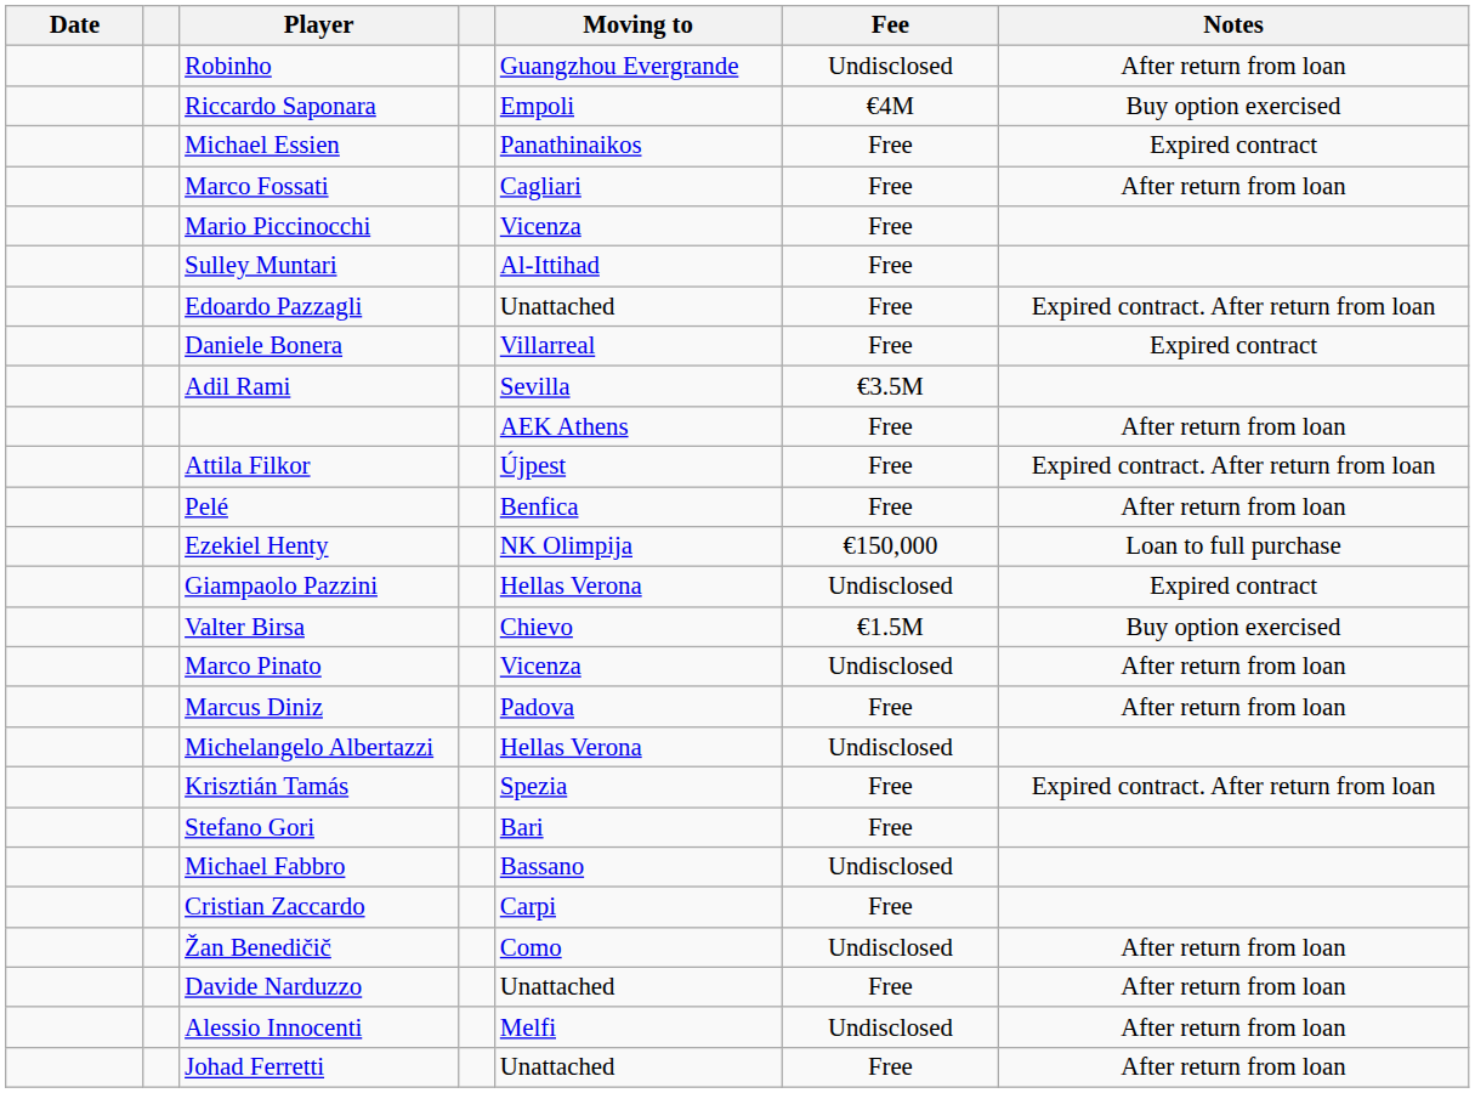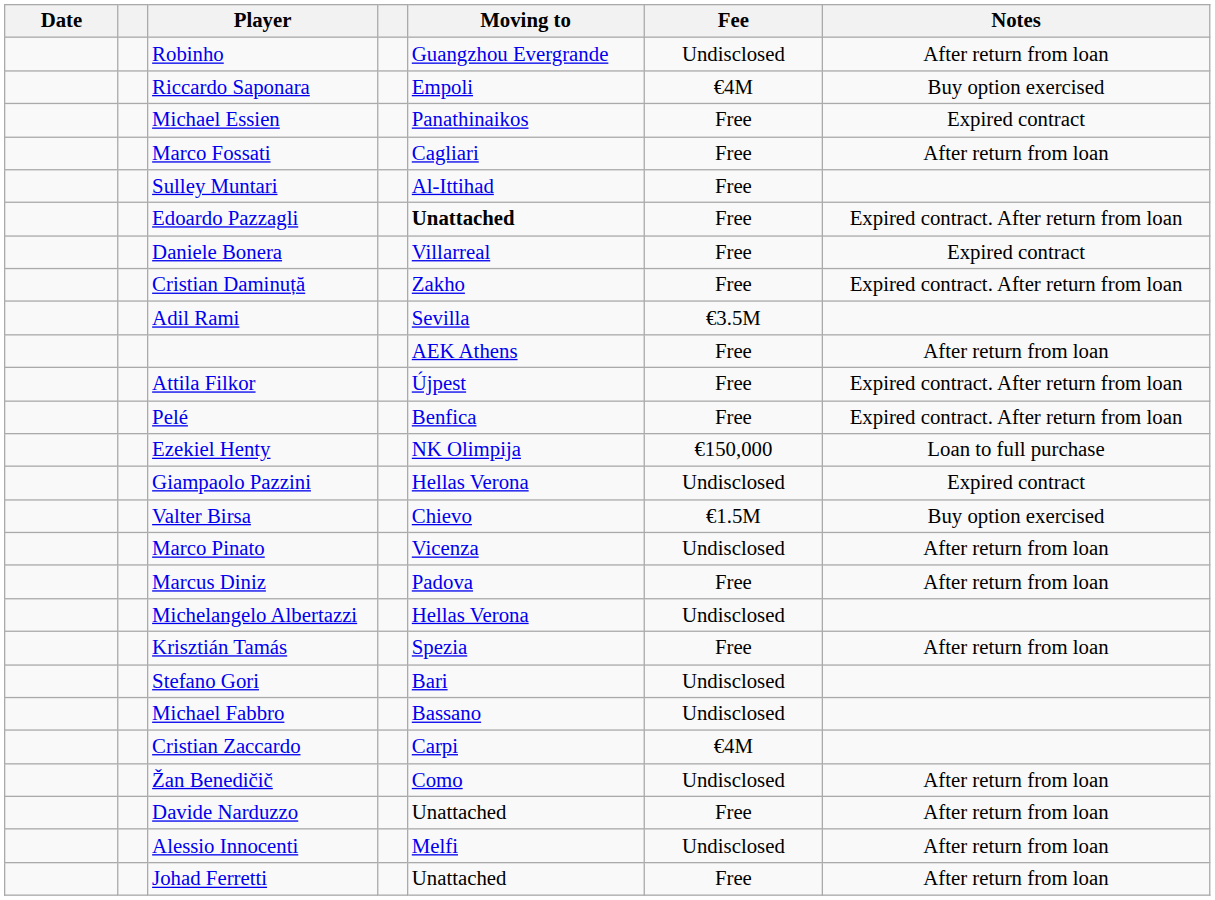 <table class="wikitable sortable">
 <tr>
 <th style="width:80px;">Date</th>
 <th style="width:15px;"></th>
 <th style="width:170px;">Player</th>
 <th style="width:15px;"></th>
 <th style="width:175px;">Moving to</th>
 <th style="width:130px;" class="unsortable">Fee</th>
 <th style="width:290px;" class="unsortable">Notes</th>
 </tr>
 <tr>
 <td></td>
 <td align=center></td>
 <td> <a href='#'>Robinho</a></td>
 <td></td>
 <td> <a href='#'>Guangzhou Evergrande</a></td>
 <td align=center>Undisclosed</td>
 <td align=center>After return from loan</td>
 </tr>
 <tr>
 <td></td>
 <td align=center></td>
 <td> <a href='#'>Riccardo Saponara</a></td>
 <td></td>
 <td> <a href='#'>Empoli</a></td>
 <td align=center>€4M</td>
 <td align=center>Buy option exercised</td>
 </tr>
 <tr>
 <td></td>
 <td align=center></td>
 <td> <a href='#'>Michael Essien</a></td>
 <td></td>
 <td> <a href='#'>Panathinaikos</a></td>
 <td align=center>Free</td>
 <td align=center>Expired contract</td>
 </tr>
 <tr>
 <td></td>
 <td align=center></td>
 <td> <a href='#'>Marco Fossati</a></td>
 <td></td>
 <td> <a href='#'>Cagliari</a></td>
 <td align=center>Free</td>
 <td align=center>After return from loan</td>
 </tr>
 <tr>
 <td></td>
 <td align=center></td>
-<td> <a href='#'>Mario Piccinocchi</a></td>
-<td></td>
-<td> <a href='#'>Vicenza</a></td>
-<td align=center>Free</td>
-<td align=center></td>
-</tr>
-<tr>
-<td></td>
-<td align=center></td>
 <td> <a href='#'>Sulley Muntari</a></td>
 <td></td>
 <td> <a href='#'>Al-Ittihad</a></td>
 <td align=center>Free</td>
 <td align=center></td>
 </tr>
 <tr>
 <td></td>
 <td align=center></td>
 <td> <a href='#'>Edoardo Pazzagli</a></td>
 <td></td>
-<td>Unattached</td>
+<td><strong>Unattached</strong></td>
 <td align=center>Free</td>
 <td align=center>Expired contract. After return from loan</td>
 </tr>
 <tr>
 <td></td>
 <td align=center></td>
 <td> <a href='#'>Daniele Bonera</a></td>
 <td></td>
 <td> <a href='#'>Villarreal</a></td>
 <td align=center>Free</td>
 <td align=center>Expired contract</td>
+</tr>
+<tr>
+<td></td>
+<td align=center></td>
+<td> <a href='#'>Cristian Daminuță</a></td>
+<td></td>
+<td> <a href='#'>Zakho</a></td>
+<td align=center>Free</td>
+<td align=center>Expired contract. After return from loan</td>
 </tr>
 <tr>
 <td></td>
 <td align=center></td>
 <td> <a href='#'>Adil Rami</a></td>
 <td></td>
 <td> <a href='#'>Sevilla</a></td>
 <td align=center>€3.5M</td>
 <td align=center></td>
 </tr>
 <tr>
 <td></td>
 <td align=center></td>
 <td> </td>
 <td></td>
 <td> <a href='#'>AEK Athens</a></td>
 <td align=center>Free</td>
 <td align=center>After return from loan</td>
 </tr>
 <tr>
 <td></td>
 <td align=center></td>
 <td> <a href='#'>Attila Filkor</a></td>
 <td></td>
 <td> <a href='#'>Újpest</a></td>
 <td align=center>Free</td>
 <td align=center>Expired contract. After return from loan</td>
 </tr>
 <tr>
 <td></td>
 <td align=center></td>
 <td> <a href='#'>Pelé</a></td>
 <td></td>
 <td> <a href='#'>Benfica</a></td>
 <td align=center>Free</td>
-<td align=center>After return from loan</td>
+<td align=center>Expired contract. After return from loan</td>
 </tr>
 <tr>
 <td></td>
 <td align=center></td>
 <td> <a href='#'>Ezekiel Henty</a></td>
 <td></td>
 <td> <a href='#'>NK Olimpija</a></td>
 <td align=center>€150,000</td>
 <td align=center>Loan to full purchase</td>
 </tr>
 <tr>
 <td></td>
 <td align=center></td>
 <td> <a href='#'>Giampaolo Pazzini</a></td>
 <td></td>
 <td> <a href='#'>Hellas Verona</a></td>
 <td align=center>Undisclosed</td>
 <td align=center>Expired contract</td>
 </tr>
 <tr>
 <td></td>
 <td align=center></td>
 <td> <a href='#'>Valter Birsa</a></td>
 <td></td>
 <td> <a href='#'>Chievo</a></td>
 <td align=center>€1.5M</td>
 <td align=center>Buy option exercised</td>
 </tr>
 <tr>
 <td></td>
 <td align=center></td>
 <td> <a href='#'>Marco Pinato</a></td>
 <td></td>
 <td> <a href='#'>Vicenza</a></td>
 <td align=center>Undisclosed</td>
 <td align=center>After return from loan</td>
 </tr>
 <tr>
 <td></td>
 <td align=center></td>
 <td> <a href='#'>Marcus Diniz</a></td>
 <td></td>
 <td> <a href='#'>Padova</a></td>
 <td align=center>Free</td>
 <td align=center>After return from loan</td>
 </tr>
 <tr>
 <td></td>
 <td align=center></td>
 <td> <a href='#'>Michelangelo Albertazzi</a></td>
 <td></td>
 <td> <a href='#'>Hellas Verona</a></td>
 <td align=center>Undisclosed</td>
 <td align=center></td>
 </tr>
 <tr>
 <td></td>
 <td align=center></td>
 <td> <a href='#'>Krisztián Tamás</a></td>
 <td></td>
 <td> <a href='#'>Spezia</a></td>
 <td align=center>Free</td>
-<td align=center>Expired contract. After return from loan</td>
+<td align=center>After return from loan</td>
 </tr>
 <tr>
 <td></td>
 <td align=center></td>
 <td> <a href='#'>Stefano Gori</a></td>
 <td></td>
 <td> <a href='#'>Bari</a></td>
-<td align=center>Free</td>
+<td align=center>Undisclosed</td>
 <td align=center></td>
 </tr>
 <tr>
 <td></td>
 <td align=center></td>
 <td> <a href='#'>Michael Fabbro</a></td>
 <td></td>
 <td> <a href='#'>Bassano</a></td>
 <td align=center>Undisclosed</td>
 <td align=center></td>
 </tr>
 <tr>
 <td></td>
 <td align=center></td>
 <td> <a href='#'>Cristian Zaccardo</a></td>
 <td></td>
 <td> <a href='#'>Carpi</a></td>
-<td align=center>Free</td>
+<td align=center>€4M</td>
 <td align=center></td>
 </tr>
 <tr>
 <td></td>
 <td align=center></td>
 <td> <a href='#'>Žan Benedičič</a></td>
 <td></td>
 <td> <a href='#'>Como</a></td>
 <td align=center>Undisclosed</td>
 <td align=center>After return from loan</td>
 </tr>
 <tr>
 <td></td>
 <td align=center></td>
 <td> <a href='#'>Davide Narduzzo</a></td>
 <td></td>
 <td>Unattached</td>
 <td align=center>Free</td>
 <td align=center>After return from loan</td>
 </tr>
 <tr>
 <td></td>
 <td align=center></td>
 <td>  <a href='#'>Alessio Innocenti</a></td>
 <td></td>
 <td> <a href='#'>Melfi</a></td>
 <td align=center>Undisclosed</td>
 <td align=center>After return from loan</td>
 </tr>
 <tr>
 <td></td>
 <td align=center></td>
 <td> <a href='#'>Johad Ferretti</a></td>
 <td></td>
 <td>Unattached</td>
 <td align=center>Free</td>
 <td align=center>After return from loan</td>
 </tr>
 </table>
